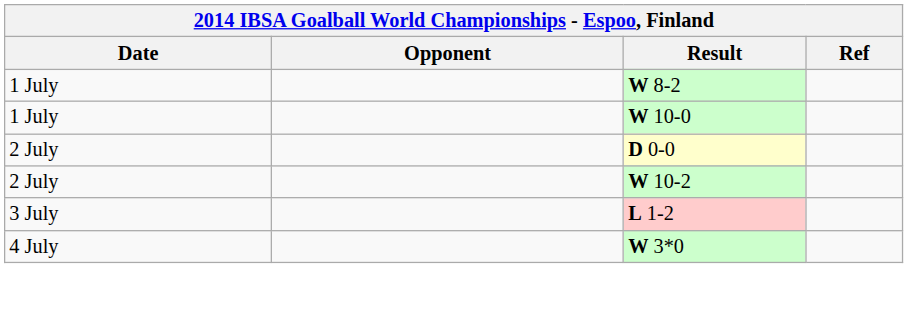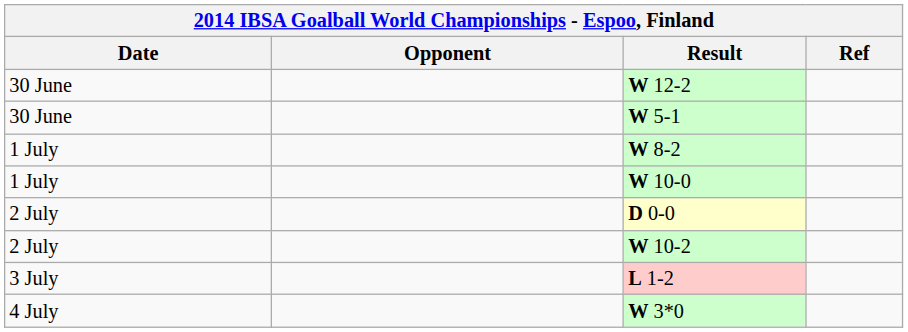 <table class="wikitable">
 <tr>
 <th width=700 colspan=4><a href='#'>2014 IBSA Goalball World Championships</a> - <a href='#'>Espoo</a>, Finland </th>
 </tr>
 <tr>
 <th width=150>Date</th>
 <th width=200>Opponent</th>
 <th width=100>Result</th>
 <th width=50>Ref</th>
+</tr>
+<tr>
+<td>30 June</td>
+<td></td>
+<td bgcolor=#cfc><strong>W</strong> 12-2</td>
+<td></td>
+</tr>
+<tr>
+<td>30 June</td>
+<td></td>
+<td bgcolor=#cfc><strong>W</strong> 5-1</td>
+<td></td>
 </tr>
 <tr>
 <td>1 July</td>
 <td></td>
 <td bgcolor=#cfc><strong>W</strong> 8-2</td>
 <td></td>
 </tr>
 <tr>
 <td>1 July</td>
 <td></td>
 <td bgcolor=#cfc><strong>W</strong> 10-0</td>
 <td></td>
 </tr>
 <tr>
 <td>2 July</td>
 <td></td>
 <td bgcolor=#ffc><strong>D</strong> 0-0</td>
 <td></td>
 </tr>
 <tr>
 <td>2 July</td>
 <td></td>
 <td bgcolor=#cfc><strong>W</strong> 10-2</td>
 <td></td>
 </tr>
 <tr>
 <td>3 July</td>
 <td></td>
 <td bgcolor=#fcc><strong>L</strong> 1-2</td>
 <td></td>
 </tr>
 <tr ||>
 <td>4 July</td>
 <td></td>
 <td bgcolor=#cfc><strong>W</strong> 3*0</td>
 </tr>
 </table>
